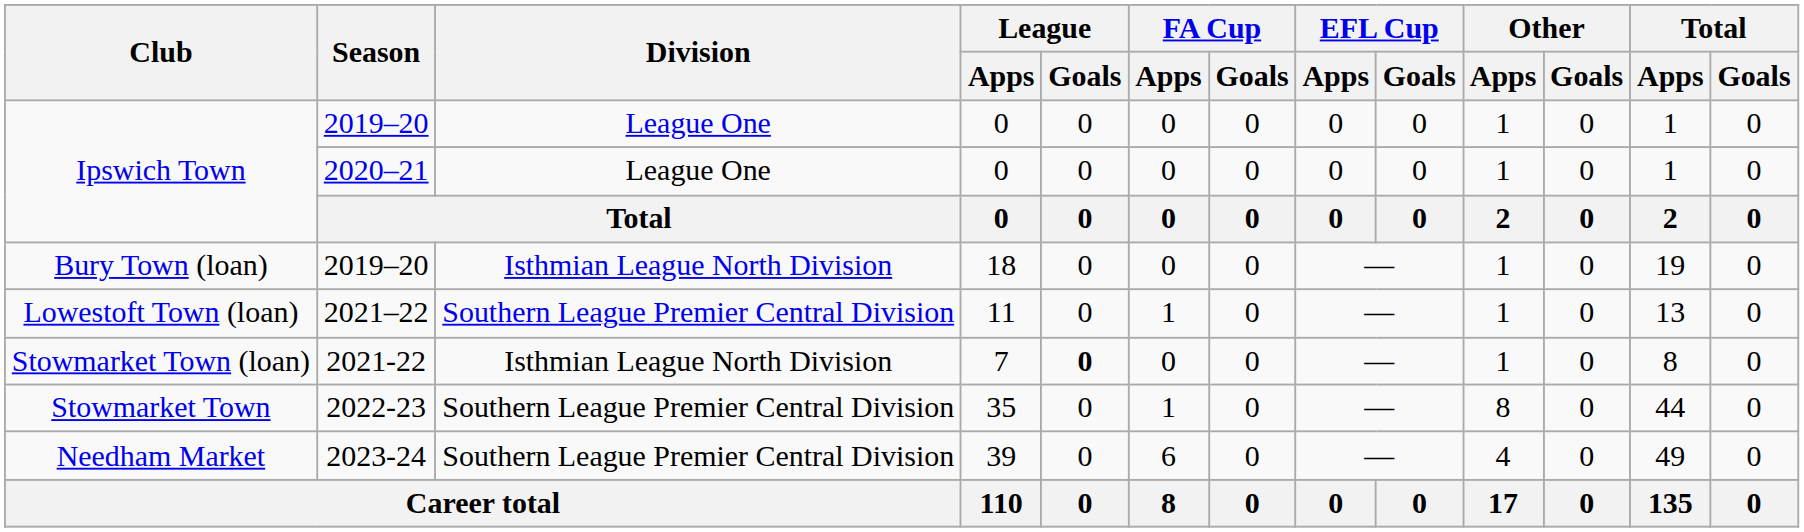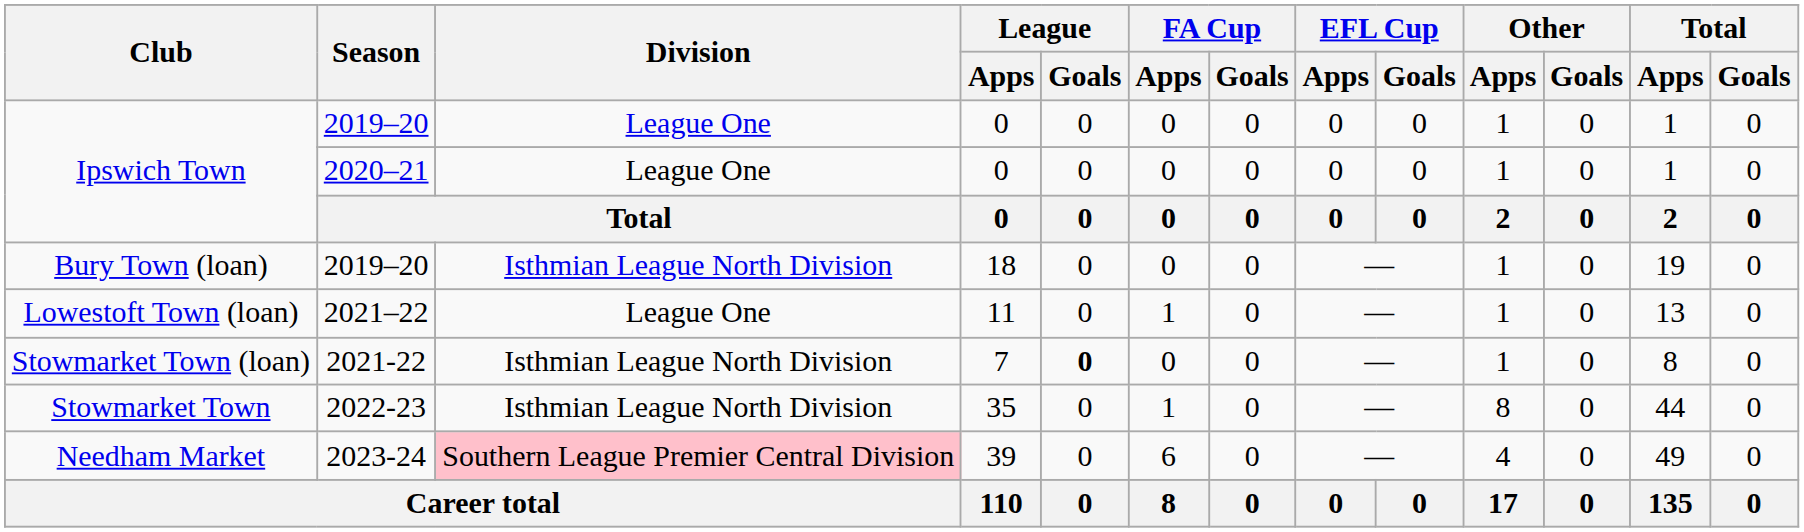 <table class="wikitable" style="text-align:center">
 <tr>
 <th rowspan="2">Club</th>
 <th rowspan="2">Season</th>
 <th rowspan="2">Division</th>
 <th colspan="2">League</th>
 <th colspan="2"><a href='#'>FA Cup</a></th>
 <th colspan="2"><a href='#'>EFL Cup</a></th>
 <th colspan="2">Other</th>
 <th colspan="2">Total</th>
 </tr>
 <tr>
 <th>Apps</th>
 <th>Goals</th>
 <th>Apps</th>
 <th>Goals</th>
 <th>Apps</th>
 <th>Goals</th>
 <th>Apps</th>
 <th>Goals</th>
 <th>Apps</th>
 <th>Goals</th>
 </tr>
 <tr>
 <td rowspan=3><a href='#'>Ipswich Town</a></td>
 <td><a href='#'>2019–20</a></td>
 <td><a href='#'>League One</a></td>
 <td>0</td>
 <td>0</td>
 <td>0</td>
 <td>0</td>
 <td>0</td>
 <td>0</td>
 <td>1</td>
 <td>0</td>
 <td>1</td>
 <td>0</td>
 </tr>
 <tr>
 <td><a href='#'>2020–21</a></td>
 <td>League One</td>
 <td>0</td>
 <td>0</td>
 <td>0</td>
 <td>0</td>
 <td>0</td>
 <td>0</td>
 <td>1</td>
 <td>0</td>
 <td>1</td>
 <td>0</td>
 </tr>
 <tr>
 <th colspan=2>Total</th>
 <th>0</th>
 <th>0</th>
 <th>0</th>
 <th>0</th>
 <th>0</th>
 <th>0</th>
 <th>2</th>
 <th>0</th>
 <th>2</th>
 <th>0</th>
 </tr>
 <tr>
 <td><a href='#'>Bury Town</a> (loan)</td>
 <td>2019–20</td>
 <td><a href='#'>Isthmian League North Division</a></td>
 <td>18</td>
 <td>0</td>
 <td>0</td>
 <td>0</td>
 <td colspan="2">—</td>
 <td>1</td>
 <td>0</td>
 <td>19</td>
 <td>0</td>
 </tr>
 <tr>
 <td><a href='#'>Lowestoft Town</a> (loan)</td>
 <td>2021–22</td>
-<td><a href='#'>Southern League Premier Central Division</a></td>
+<td>League One</td>
 <td>11</td>
 <td>0</td>
 <td>1</td>
 <td>0</td>
 <td colspan="2">—</td>
 <td>1</td>
 <td>0</td>
 <td>13</td>
 <td>0</td>
 </tr>
 <tr>
 <td><a href='#'>Stowmarket Town</a> (loan)</td>
 <td>2021-22</td>
 <td>Isthmian League North Division</td>
 <td>7</td>
 <td><strong>0</strong></td>
 <td>0</td>
 <td>0</td>
 <td colspan="2">—</td>
 <td>1</td>
 <td>0</td>
 <td>8</td>
 <td>0</td>
 </tr>
 <tr>
 <td><a href='#'>Stowmarket Town</a></td>
 <td>2022-23</td>
-<td>Southern League Premier Central Division</td>
+<td>Isthmian League North Division</td>
 <td>35</td>
 <td>0</td>
 <td>1</td>
 <td>0</td>
 <td colspan="2">—</td>
 <td>8</td>
 <td>0</td>
 <td>44</td>
 <td>0</td>
 </tr>
 <tr>
 <td><a href='#'>Needham Market</a></td>
 <td>2023-24</td>
-<td>Southern League Premier Central Division</td>
+<td style="background: pink;">Southern League Premier Central Division</td>
 <td>39</td>
 <td>0</td>
 <td>6</td>
 <td>0</td>
 <td colspan="2">—</td>
 <td>4</td>
 <td>0</td>
 <td>49</td>
 <td>0</td>
 </tr>
 <tr>
 <th colspan=3>Career total</th>
 <th>110</th>
 <th>0</th>
 <th>8</th>
 <th>0</th>
 <th>0</th>
 <th>0</th>
 <th>17</th>
 <th>0</th>
 <th>135</th>
 <th>0</th>
 </tr>
 </table>
